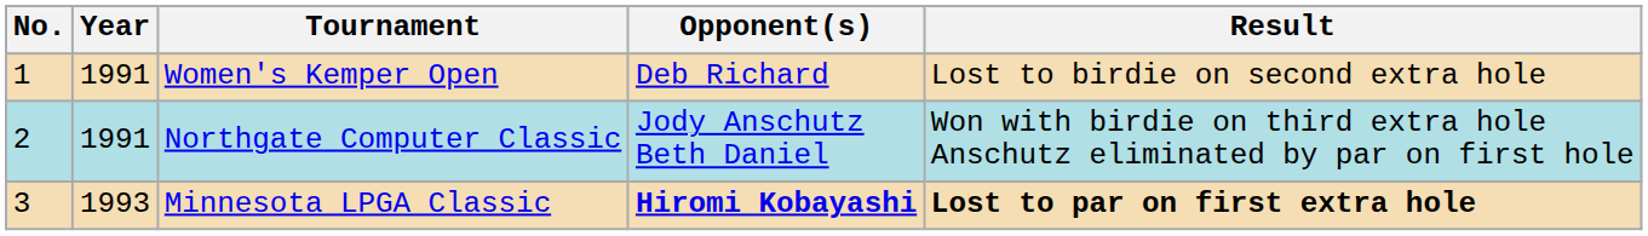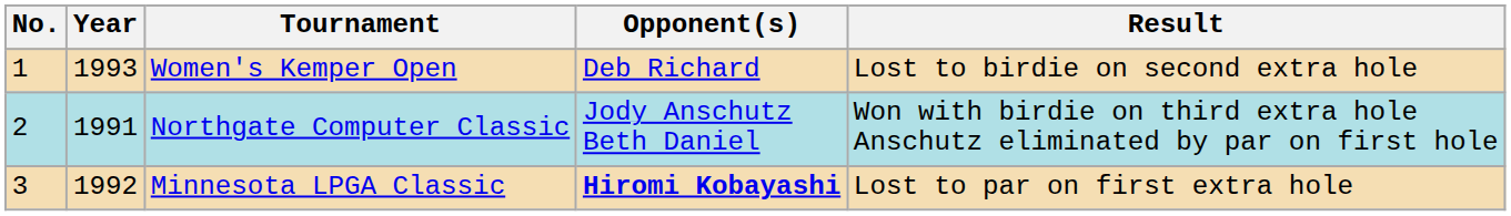 <table class="wikitable" style="font-size:95%;">
 <tr>
 <th>No.</th>
 <th>Year</th>
 <th>Tournament</th>
 <th>Opponent(s)</th>
 <th>Result</th>
 </tr>
 <tr style="background:#F5DEB3;">
 <td>1</td>
-<td>1991</td>
+<td>1993</td>
 <td><a href='#'>Women's Kemper Open</a></td>
 <td> <a href='#'>Deb Richard</a></td>
 <td>Lost to birdie on second extra hole</td>
 </tr>
 <tr style="background:#B0E0E6;">
 <td>2</td>
 <td>1991</td>
 <td><a href='#'>Northgate Computer Classic</a></td>
 <td> <a href='#'>Jody Anschutz</a><br> <a href='#'>Beth Daniel</a></td>
 <td>Won with birdie on third extra hole<br>Anschutz eliminated by par on first hole</td>
 </tr>
 <tr style="background:#F5DEB3;">
 <td>3</td>
-<td>1993</td>
+<td>1992</td>
 <td><a href='#'>Minnesota LPGA Classic</a></td>
 <td><strong> <a href='#'>Hiromi Kobayashi</a></strong></td>
-<td><strong>Lost to par on first extra hole</strong></td>
+<td>Lost to par on first extra hole</td>
 </tr>
 </table>
